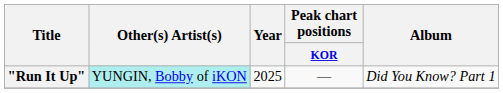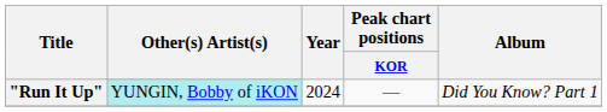 <table class="wikitable plainrowheaders" style="text-align:center">
 <tr>
 <th rowspan="2" scope="col">Title</th>
 <th rowspan="2" scope="col">Other(s) Artist(s)</th>
 <th rowspan="2" scope="col">Year</th>
 <th colspan="1" scope="col" style="width:5em;">Peak chart positions</th>
 <th rowspan="2">Album</th>
 </tr>
 <tr>
 <th><small><a href='#'>KOR</a></small></th>
 </tr>
 <tr>
 <th scope="row">"Run It Up"</th>
 <td style="background: paleturquoise;">YUNGIN, <a href='#'>Bobby</a> of <a href='#'>iKON</a></td>
-<td>2025</td>
+<td>2024</td>
 <td>—</td>
 <td><em>Did You Know? Part 1</em></td>
 </tr>
 <tr>
 </tr>
 </table>
